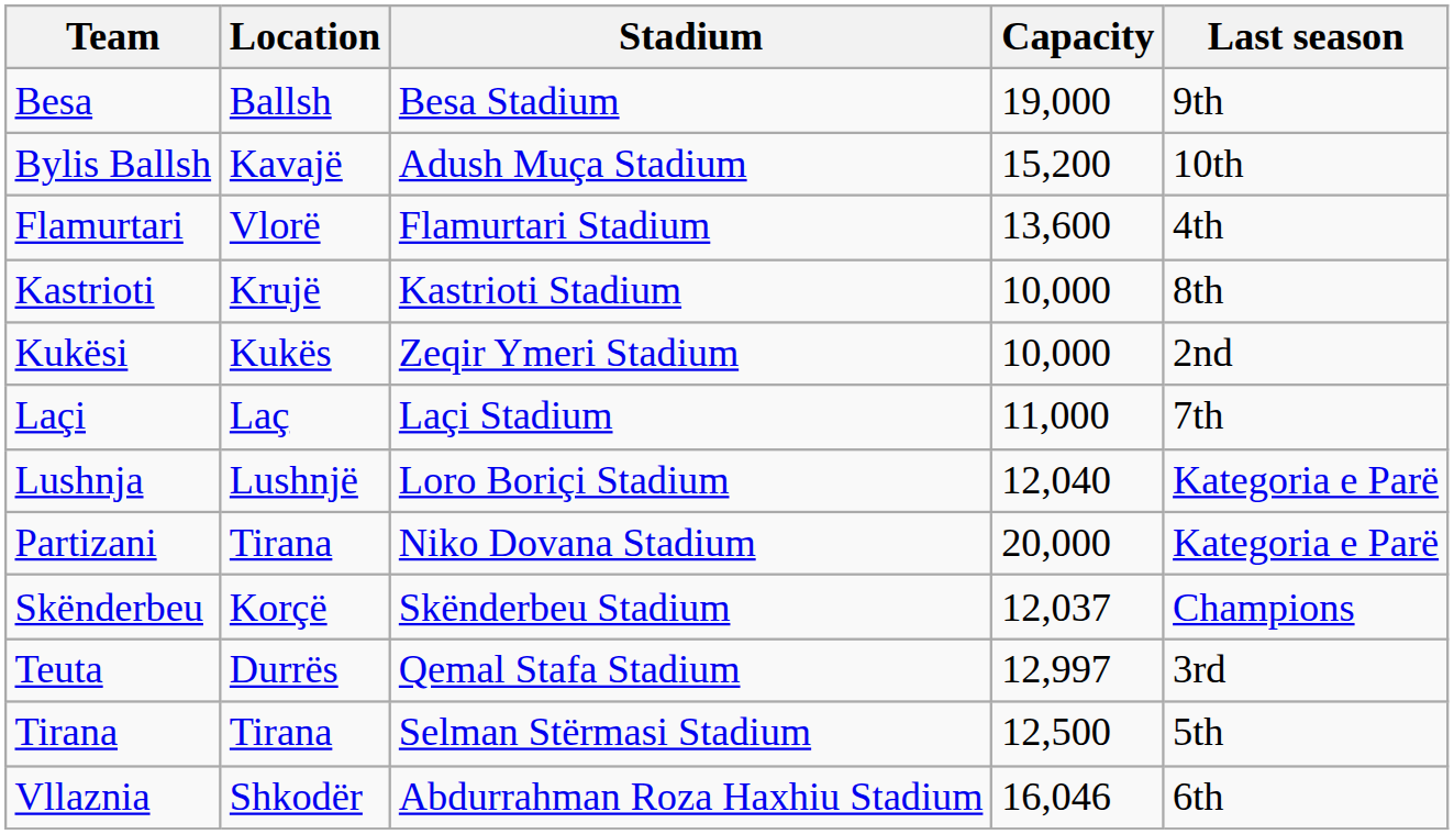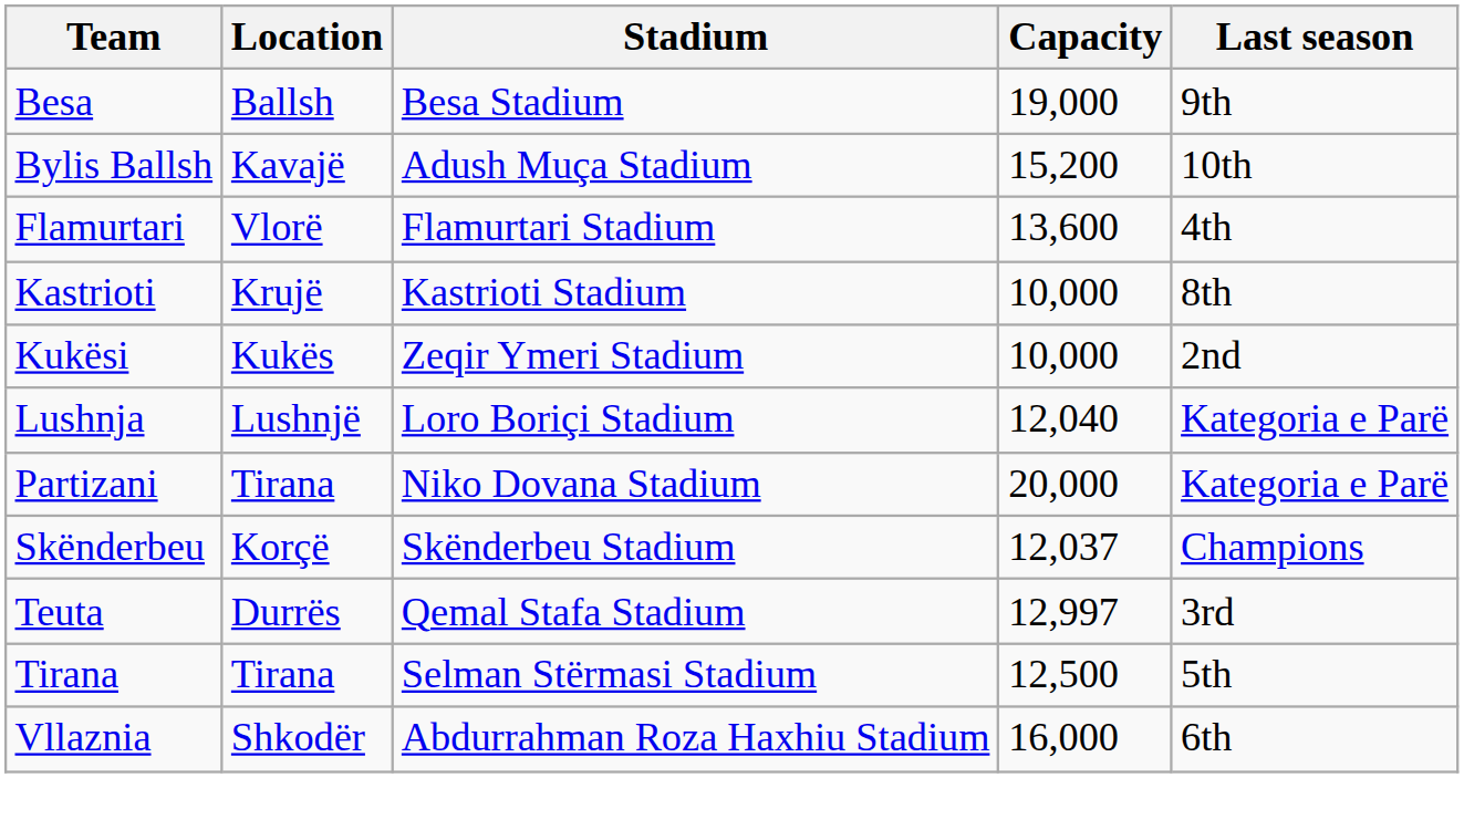 <table class="wikitable sortable">
 <tr>
 <th>Team</th>
 <th>Location</th>
 <th>Stadium</th>
 <th>Capacity</th>
 <th>Last season</th>
 </tr>
 <tr>
 <td><a href='#'>Besa</a></td>
 <td><a href='#'>Ballsh</a></td>
 <td><a href='#'>Besa Stadium</a></td>
 <td>19,000</td>
 <td>9th</td>
 </tr>
 <tr>
 <td><a href='#'>Bylis Ballsh</a></td>
 <td><a href='#'>Kavajë</a></td>
 <td><a href='#'>Adush Muça Stadium</a></td>
 <td>15,200</td>
 <td>10th</td>
 </tr>
 <tr>
 <td><a href='#'>Flamurtari</a></td>
 <td><a href='#'>Vlorë</a></td>
 <td><a href='#'>Flamurtari Stadium</a></td>
 <td>13,600</td>
 <td>4th</td>
 </tr>
 <tr>
 <td><a href='#'>Kastrioti</a></td>
 <td><a href='#'>Krujë</a></td>
 <td><a href='#'>Kastrioti Stadium</a></td>
 <td>10,000</td>
 <td>8th</td>
 </tr>
 <tr>
 <td><a href='#'>Kukësi</a></td>
 <td><a href='#'>Kukës</a></td>
 <td><a href='#'>Zeqir Ymeri Stadium</a></td>
 <td>10,000</td>
 <td>2nd</td>
 </tr>
 <tr>
-<td><a href='#'>Laçi</a></td>
-<td><a href='#'>Laç</a></td>
-<td><a href='#'>Laçi Stadium</a></td>
-<td>11,000</td>
-<td>7th</td>
-</tr>
-<tr>
 <td><a href='#'>Lushnja</a></td>
 <td><a href='#'>Lushnjë</a></td>
 <td><a href='#'>Loro Boriçi Stadium</a></td>
 <td>12,040</td>
 <td><a href='#'>Kategoria e Parë</a></td>
 </tr>
 <tr>
 <td><a href='#'>Partizani</a></td>
 <td><a href='#'>Tirana</a></td>
 <td><a href='#'>Niko Dovana Stadium</a></td>
 <td>20,000</td>
 <td><a href='#'>Kategoria e Parë</a></td>
 </tr>
 <tr>
 <td><a href='#'>Skënderbeu</a></td>
 <td><a href='#'>Korçë</a></td>
 <td><a href='#'>Skënderbeu Stadium</a></td>
 <td>12,037</td>
 <td><a href='#'>Champions</a></td>
 </tr>
 <tr>
 <td><a href='#'>Teuta</a></td>
 <td><a href='#'>Durrës</a></td>
 <td><a href='#'>Qemal Stafa Stadium</a></td>
 <td>12,997</td>
 <td>3rd</td>
 </tr>
 <tr>
 <td><a href='#'>Tirana</a></td>
 <td><a href='#'>Tirana</a></td>
 <td><a href='#'>Selman Stërmasi Stadium</a></td>
 <td>12,500</td>
 <td>5th</td>
 </tr>
 <tr>
 <td><a href='#'>Vllaznia</a></td>
 <td><a href='#'>Shkodër</a></td>
 <td><a href='#'>Abdurrahman Roza Haxhiu Stadium</a></td>
-<td>16,046</td>
+<td>16,000</td>
 <td>6th</td>
 </tr>
 </table>
